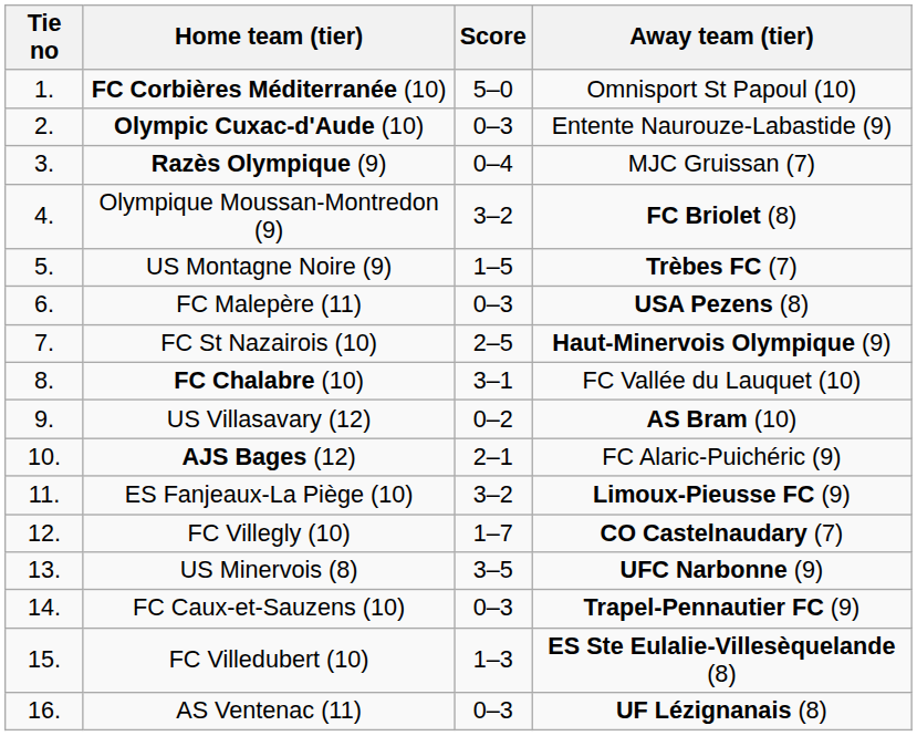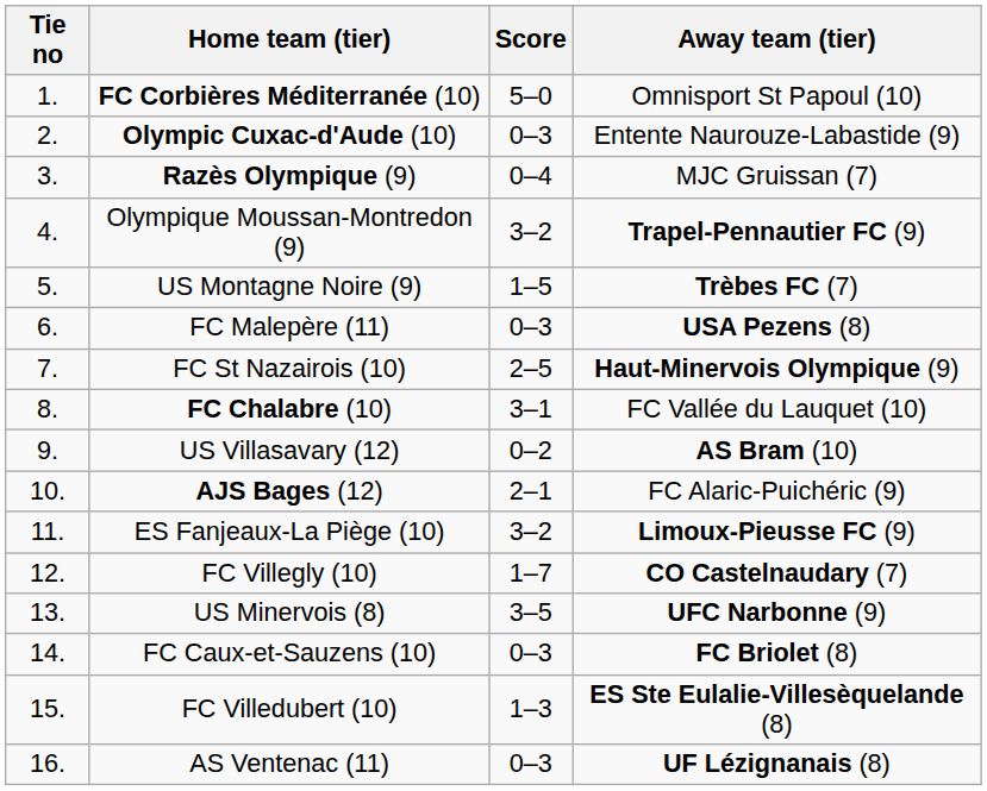 <table class="wikitable" style="text-align: center">
 <tr>
 <th>Tie no</th>
 <th>Home team (tier)</th>
 <th>Score</th>
 <th>Away team (tier)</th>
 </tr>
 <tr>
 <td>1.</td>
 <td><strong>FC Corbières Méditerranée</strong> (10)</td>
 <td>5–0</td>
 <td>Omnisport St Papoul (10)</td>
 </tr>
 <tr>
 <td>2.</td>
 <td><strong>Olympic Cuxac-d'Aude</strong> (10)</td>
 <td>0–3</td>
 <td>Entente Naurouze-Labastide (9)</td>
 </tr>
 <tr>
 <td>3.</td>
 <td><strong>Razès Olympique</strong> (9)</td>
 <td>0–4</td>
 <td>MJC Gruissan (7)</td>
 </tr>
 <tr>
 <td>4.</td>
 <td>Olympique Moussan-Montredon (9)</td>
 <td>3–2</td>
-<td><strong>FC Briolet</strong> (8)</td>
+<td><strong>Trapel-Pennautier FC</strong> (9)</td>
 </tr>
 <tr>
 <td>5.</td>
 <td>US Montagne Noire (9)</td>
 <td>1–5</td>
 <td><strong>Trèbes FC</strong> (7)</td>
 </tr>
 <tr>
 <td>6.</td>
 <td>FC Malepère (11)</td>
 <td>0–3</td>
 <td><strong>USA Pezens</strong> (8)</td>
 </tr>
 <tr>
 <td>7.</td>
 <td>FC St Nazairois (10)</td>
 <td>2–5</td>
 <td><strong>Haut-Minervois Olympique</strong> (9)</td>
 </tr>
 <tr>
 <td>8.</td>
 <td><strong>FC Chalabre</strong> (10)</td>
 <td>3–1</td>
 <td>FC Vallée du Lauquet (10)</td>
 </tr>
 <tr>
 <td>9.</td>
 <td>US Villasavary (12)</td>
 <td>0–2</td>
 <td><strong>AS Bram</strong> (10)</td>
 </tr>
 <tr>
 <td>10.</td>
 <td><strong>AJS Bages</strong> (12)</td>
 <td>2–1</td>
 <td>FC Alaric-Puichéric (9)</td>
 </tr>
 <tr>
 <td>11.</td>
 <td>ES Fanjeaux-La Piège (10)</td>
 <td>3–2</td>
 <td><strong>Limoux-Pieusse FC</strong> (9)</td>
 </tr>
 <tr>
 <td>12.</td>
 <td>FC Villegly (10)</td>
 <td>1–7</td>
 <td><strong>CO Castelnaudary</strong> (7)</td>
 </tr>
 <tr>
 <td>13.</td>
 <td>US Minervois (8)</td>
 <td>3–5</td>
 <td><strong>UFC Narbonne</strong> (9)</td>
 </tr>
 <tr>
 <td>14.</td>
 <td>FC Caux-et-Sauzens (10)</td>
 <td>0–3</td>
-<td><strong>Trapel-Pennautier FC</strong> (9)</td>
+<td><strong>FC Briolet</strong> (8)</td>
 </tr>
 <tr>
 <td>15.</td>
 <td>FC Villedubert (10)</td>
 <td>1–3 </td>
 <td><strong>ES Ste Eulalie-Villesèquelande</strong> (8)</td>
 </tr>
 <tr>
 <td>16.</td>
 <td>AS Ventenac (11)</td>
 <td>0–3</td>
 <td><strong>UF Lézignanais</strong> (8)</td>
 </tr>
 </table>
